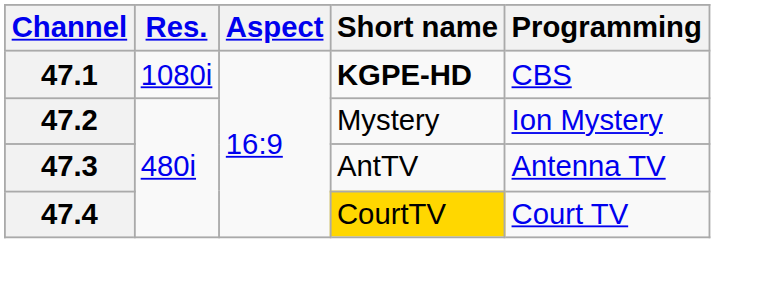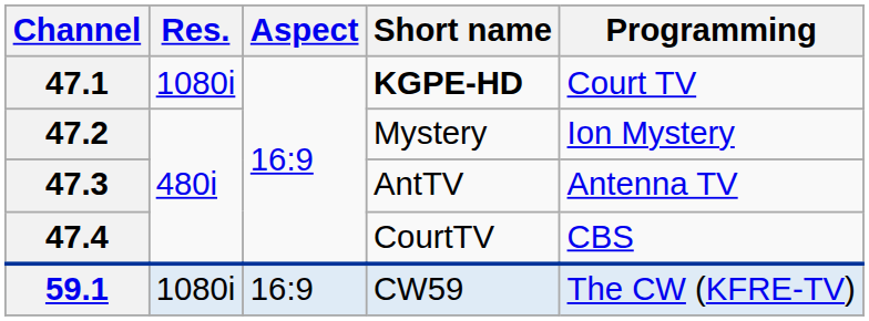 <table class="wikitable">
 <tr>
 <th scope = "col"><a href='#'>Channel</a></th>
 <th scope = "col"><a href='#'>Res.</a></th>
 <th scope = "col"><a href='#'>Aspect</a></th>
 <th scope = "col">Short name</th>
 <th scope = "col">Programming</th>
 </tr>
 <tr>
 <th scope = "row">47.1</th>
 <td><a href='#'>1080i</a></td>
 <td rowspan=4><a href='#'>16:9</a></td>
 <td><strong>KGPE-HD</strong></td>
-<td><a href='#'>CBS</a></td>
+<td><a href='#'>Court TV</a></td>
 </tr>
 <tr>
 <th scope = "row">47.2</th>
 <td rowspan=3><a href='#'>480i</a></td>
 <td>Mystery</td>
 <td><a href='#'>Ion Mystery</a></td>
 </tr>
 <tr>
 <th scope = "row">47.3</th>
 <td>AntTV</td>
 <td><a href='#'>Antenna TV</a></td>
 </tr>
 <tr>
 <th scope = "row">47.4</th>
-<td style="background: gold;">CourtTV</td>
-<td><a href='#'>Court TV</a></td>
+<td>CourtTV</td>
+<td><a href='#'>CBS</a></td>
+</tr>
+<tr style="background-color:#DFEBF6; border-top: 2px solid #003399;">
+<th scope = "row"><a href='#'>59.1</a></th>
+<td>1080i</td>
+<td>16:9</td>
+<td>CW59</td>
+<td><a href='#'>The CW</a> (<a href='#'>KFRE-TV</a>)</td>
 </tr>
 </table>
